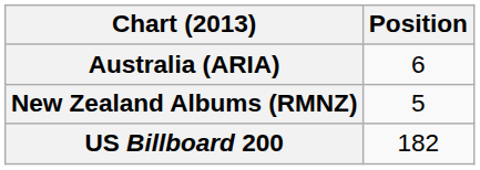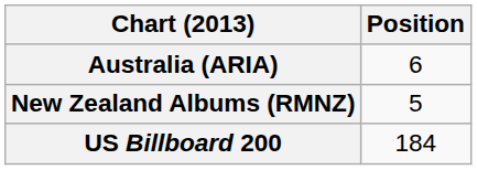 <table class="wikitable plainrowheaders sortable" style="text-align:center">
 <tr>
 <th scope="col">Chart (2013)</th>
 <th scope="col">Position</th>
 </tr>
 <tr>
 <th scope="row">Australia (ARIA)</th>
 <td>6</td>
 </tr>
 <tr>
 <th scope="row">New Zealand Albums (RMNZ)</th>
 <td>5</td>
 </tr>
 <tr>
 <th scope="row">US <em>Billboard</em> 200</th>
-<td>182</td>
+<td>184</td>
 </tr>
 </table>
